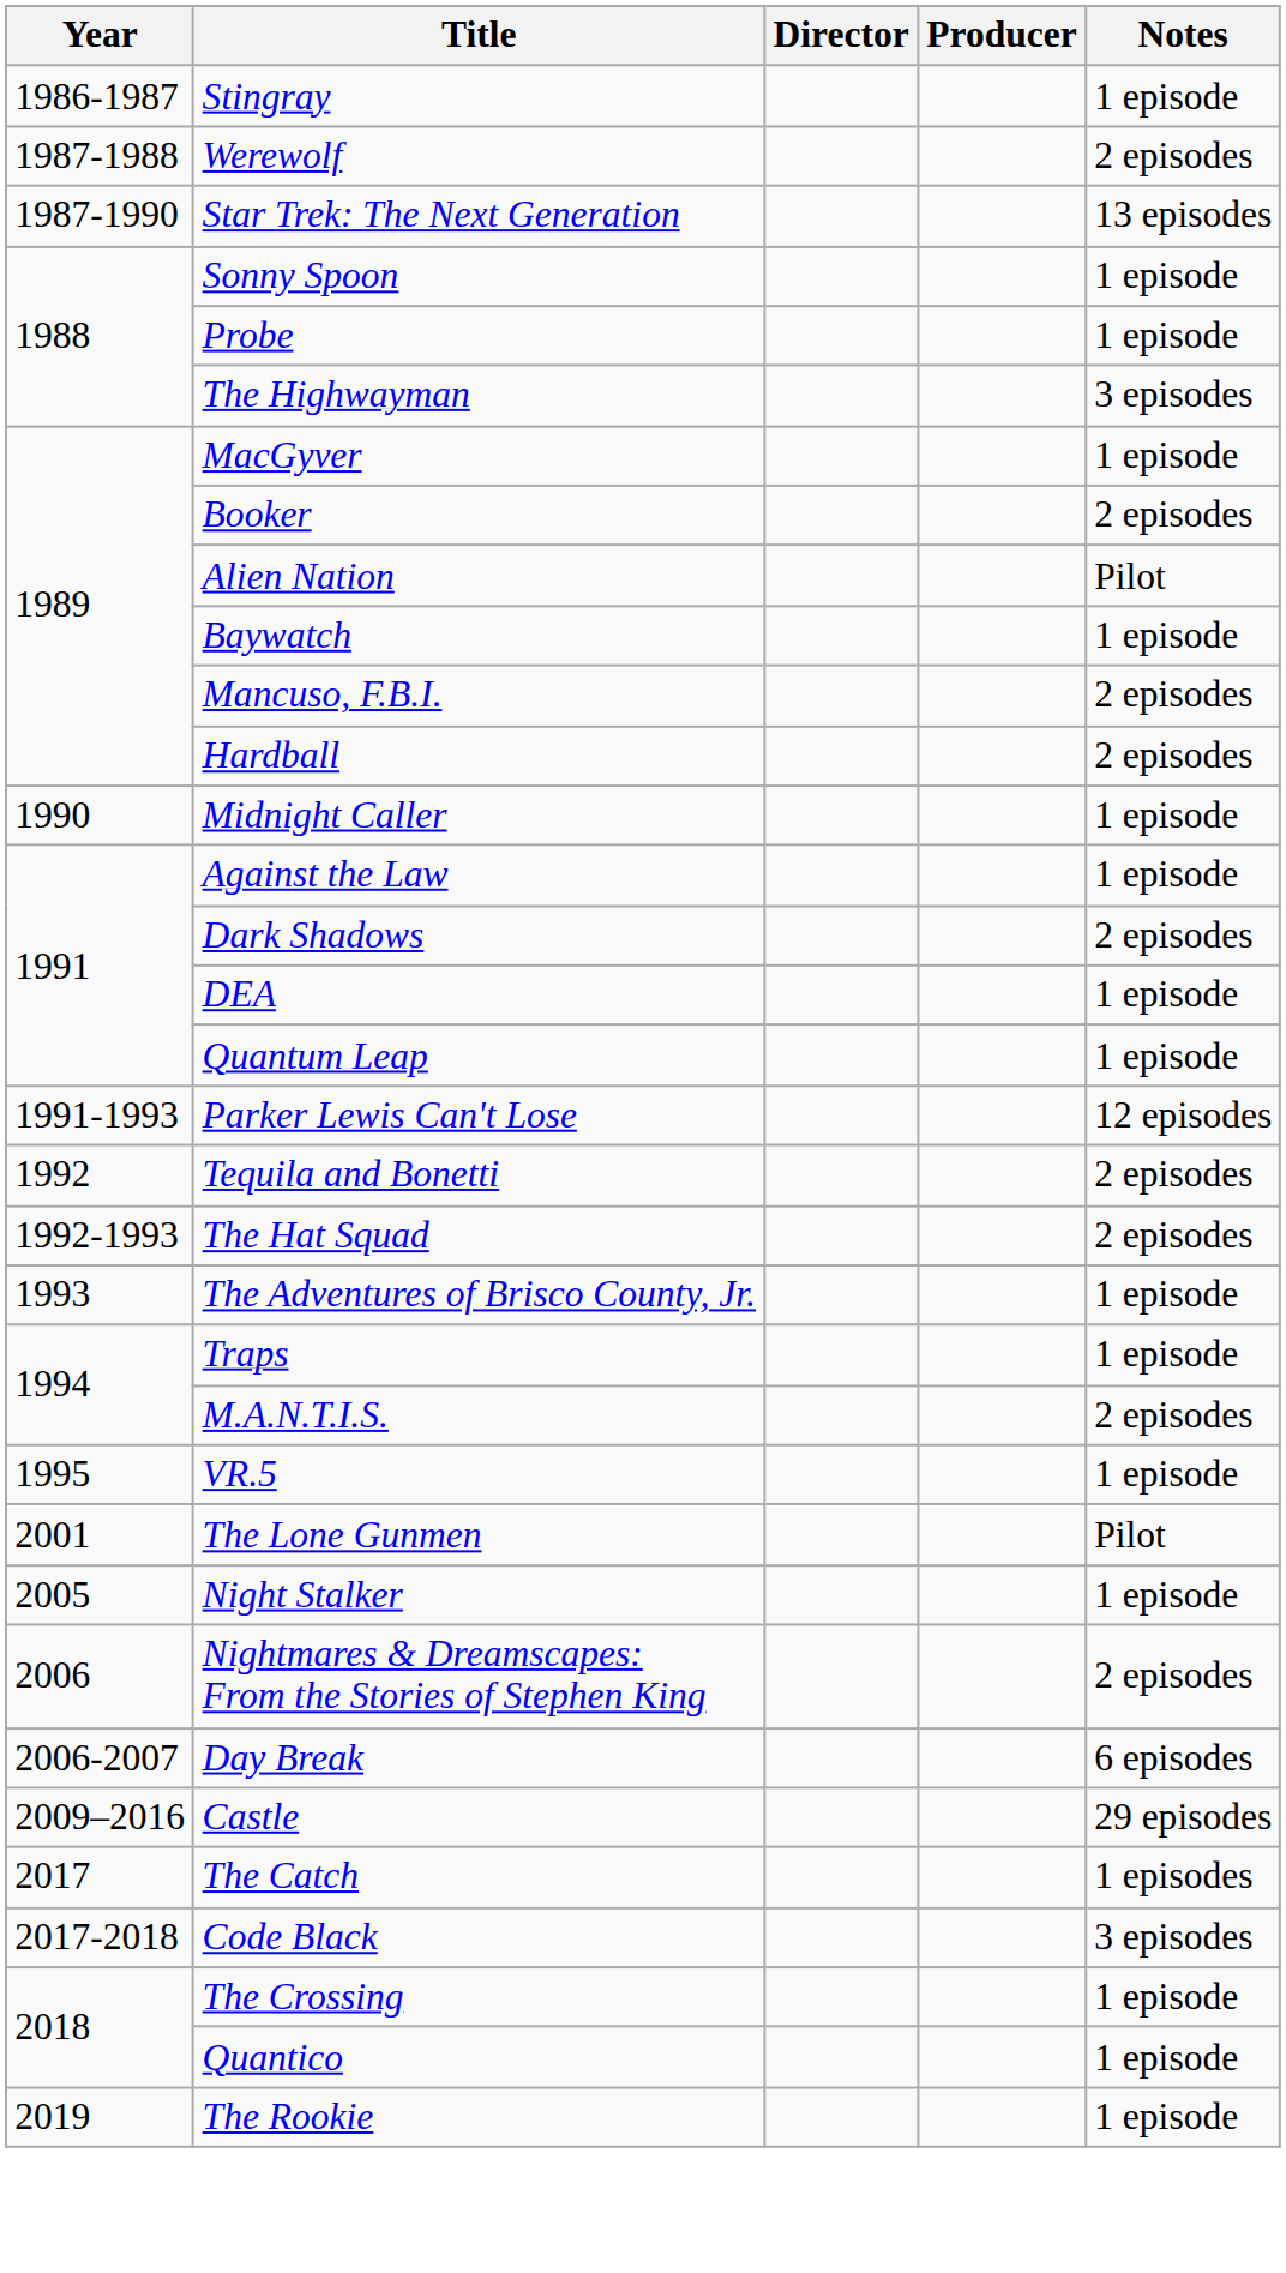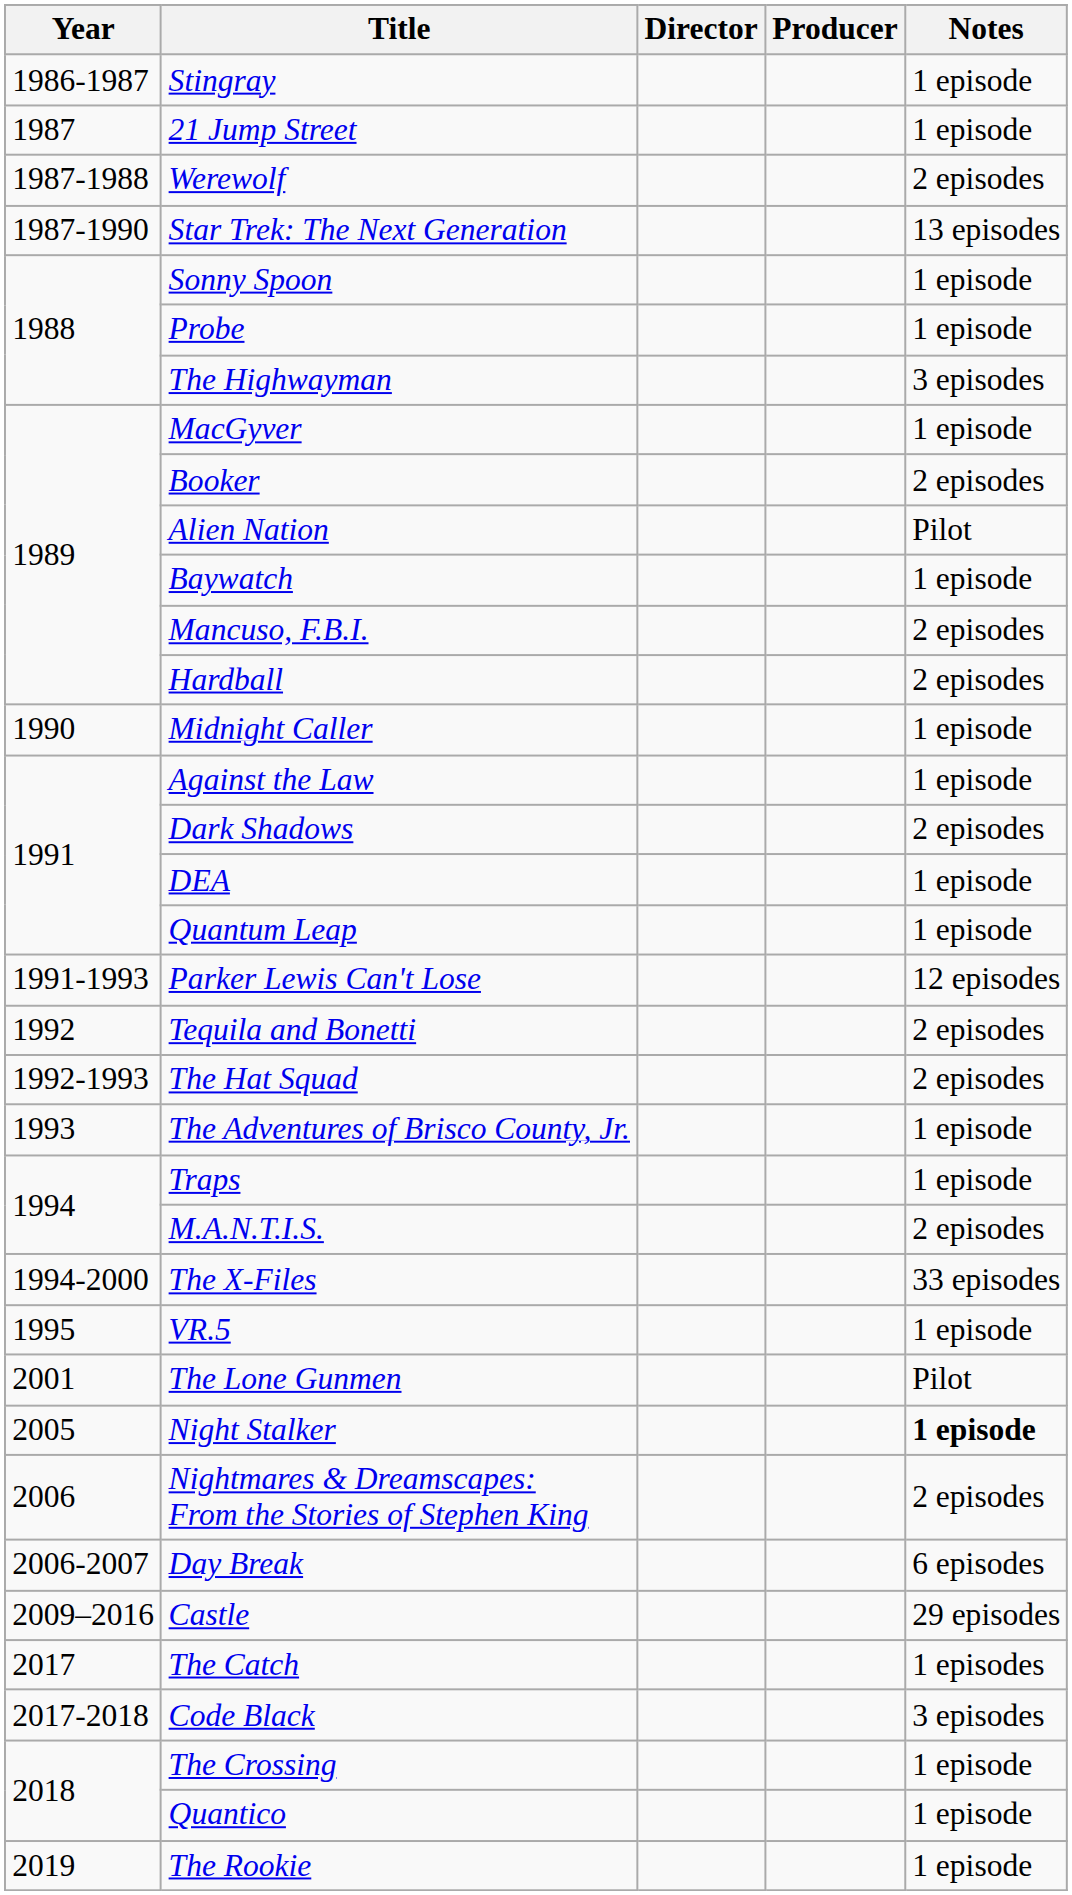 <table class="wikitable">
 <tr>
 <th>Year</th>
 <th>Title</th>
 <th>Director</th>
 <th>Producer</th>
 <th>Notes</th>
 </tr>
 <tr>
 <td>1986-1987</td>
 <td><em><a href='#'>Stingray</a></em></td>
+<td></td>
+<td></td>
+<td>1 episode</td>
+</tr>
+<tr>
+<td>1987</td>
+<td><em><a href='#'>21 Jump Street</a></em></td>
 <td></td>
 <td></td>
 <td>1 episode</td>
 </tr>
 <tr>
 <td>1987-1988</td>
 <td><em><a href='#'>Werewolf</a></em></td>
 <td></td>
 <td></td>
 <td>2 episodes</td>
 </tr>
 <tr>
 <td>1987-1990</td>
 <td><em><a href='#'>Star Trek: The Next Generation</a></em></td>
 <td></td>
 <td></td>
 <td>13 episodes</td>
 </tr>
 <tr>
 <td rowspan=3>1988</td>
 <td><em><a href='#'>Sonny Spoon</a></em></td>
 <td></td>
 <td></td>
 <td>1 episode</td>
 </tr>
 <tr>
 <td><em><a href='#'>Probe</a></em></td>
 <td></td>
 <td></td>
 <td>1 episode</td>
 </tr>
 <tr>
 <td><em><a href='#'>The Highwayman</a></em></td>
 <td></td>
 <td></td>
 <td>3 episodes</td>
 </tr>
 <tr>
 <td rowspan=6>1989</td>
 <td><em><a href='#'>MacGyver</a></em></td>
 <td></td>
 <td></td>
 <td>1 episode</td>
 </tr>
 <tr>
 <td><em><a href='#'>Booker</a></em></td>
 <td></td>
 <td></td>
 <td>2 episodes</td>
 </tr>
 <tr>
 <td><em><a href='#'>Alien Nation</a></em></td>
 <td></td>
 <td></td>
 <td>Pilot</td>
 </tr>
 <tr>
 <td><em><a href='#'>Baywatch</a></em></td>
 <td></td>
 <td></td>
 <td>1 episode</td>
 </tr>
 <tr>
 <td><em><a href='#'>Mancuso, F.B.I.</a></em></td>
 <td></td>
 <td></td>
 <td>2 episodes</td>
 </tr>
 <tr>
 <td><em><a href='#'>Hardball</a></em></td>
 <td></td>
 <td></td>
 <td>2 episodes</td>
 </tr>
 <tr>
 <td>1990</td>
 <td><em><a href='#'>Midnight Caller</a></em></td>
 <td></td>
 <td></td>
 <td>1 episode</td>
 </tr>
 <tr>
 <td rowspan=4>1991</td>
 <td><em><a href='#'>Against the Law</a></em></td>
 <td></td>
 <td></td>
 <td>1 episode</td>
 </tr>
 <tr>
 <td><em><a href='#'>Dark Shadows</a></em></td>
 <td></td>
 <td></td>
 <td>2 episodes</td>
 </tr>
 <tr>
 <td><em><a href='#'>DEA</a></em></td>
 <td></td>
 <td></td>
 <td>1 episode</td>
 </tr>
 <tr>
 <td><em><a href='#'>Quantum Leap</a></em></td>
 <td></td>
 <td></td>
 <td>1 episode</td>
 </tr>
 <tr>
 <td>1991-1993</td>
 <td><em><a href='#'>Parker Lewis Can't Lose</a></em></td>
 <td></td>
 <td></td>
 <td>12 episodes</td>
 </tr>
 <tr>
 <td>1992</td>
 <td><em><a href='#'>Tequila and Bonetti</a></em></td>
 <td></td>
 <td></td>
 <td>2 episodes</td>
 </tr>
 <tr>
 <td>1992-1993</td>
 <td><em><a href='#'>The Hat Squad</a></em></td>
 <td></td>
 <td></td>
 <td>2 episodes</td>
 </tr>
 <tr>
 <td>1993</td>
 <td><em><a href='#'>The Adventures of Brisco County, Jr.</a></em></td>
 <td></td>
 <td></td>
 <td>1 episode</td>
 </tr>
 <tr>
 <td rowspan=2>1994</td>
 <td><em><a href='#'>Traps</a></em></td>
 <td></td>
 <td></td>
 <td>1 episode</td>
 </tr>
 <tr>
 <td><em><a href='#'>M.A.N.T.I.S.</a></em></td>
 <td></td>
 <td></td>
 <td>2 episodes</td>
 </tr>
 <tr>
+<td>1994-2000</td>
+<td><em><a href='#'>The X-Files</a></em></td>
+<td></td>
+<td></td>
+<td>33 episodes</td>
+</tr>
+<tr>
 <td>1995</td>
 <td><em><a href='#'>VR.5</a></em></td>
 <td></td>
 <td></td>
 <td>1 episode</td>
 </tr>
 <tr>
 <td>2001</td>
 <td><em><a href='#'>The Lone Gunmen</a></em></td>
 <td></td>
 <td></td>
 <td>Pilot</td>
 </tr>
 <tr>
 <td>2005</td>
 <td><em><a href='#'>Night Stalker</a></em></td>
 <td></td>
 <td></td>
-<td>1 episode</td>
+<td><strong>1 episode</strong></td>
 </tr>
 <tr>
 <td>2006</td>
 <td><em><a href='#'>Nightmares & Dreamscapes:<br>From the Stories of Stephen King</a></em></td>
 <td></td>
 <td></td>
 <td>2 episodes</td>
 </tr>
 <tr>
 <td>2006-2007</td>
 <td><em><a href='#'>Day Break</a></em></td>
 <td></td>
 <td></td>
 <td>6 episodes</td>
 </tr>
 <tr>
 <td>2009–2016</td>
 <td><em><a href='#'>Castle</a></em></td>
 <td></td>
 <td></td>
 <td>29 episodes</td>
 </tr>
 <tr>
 <td>2017</td>
 <td><em><a href='#'>The Catch</a></em></td>
 <td></td>
 <td></td>
 <td>1 episodes</td>
 </tr>
 <tr>
 <td>2017-2018</td>
 <td><em><a href='#'>Code Black</a></em></td>
 <td></td>
 <td></td>
 <td>3 episodes</td>
 </tr>
 <tr>
 <td rowspan=2>2018</td>
 <td><em><a href='#'>The Crossing</a></em></td>
 <td></td>
 <td></td>
 <td>1 episode</td>
 </tr>
 <tr>
 <td><em><a href='#'>Quantico</a></em></td>
 <td></td>
 <td></td>
 <td>1 episode</td>
 </tr>
 <tr>
 <td>2019</td>
 <td><em><a href='#'>The Rookie</a></em></td>
 <td></td>
 <td></td>
 <td>1 episode</td>
 </tr>
 </table>
